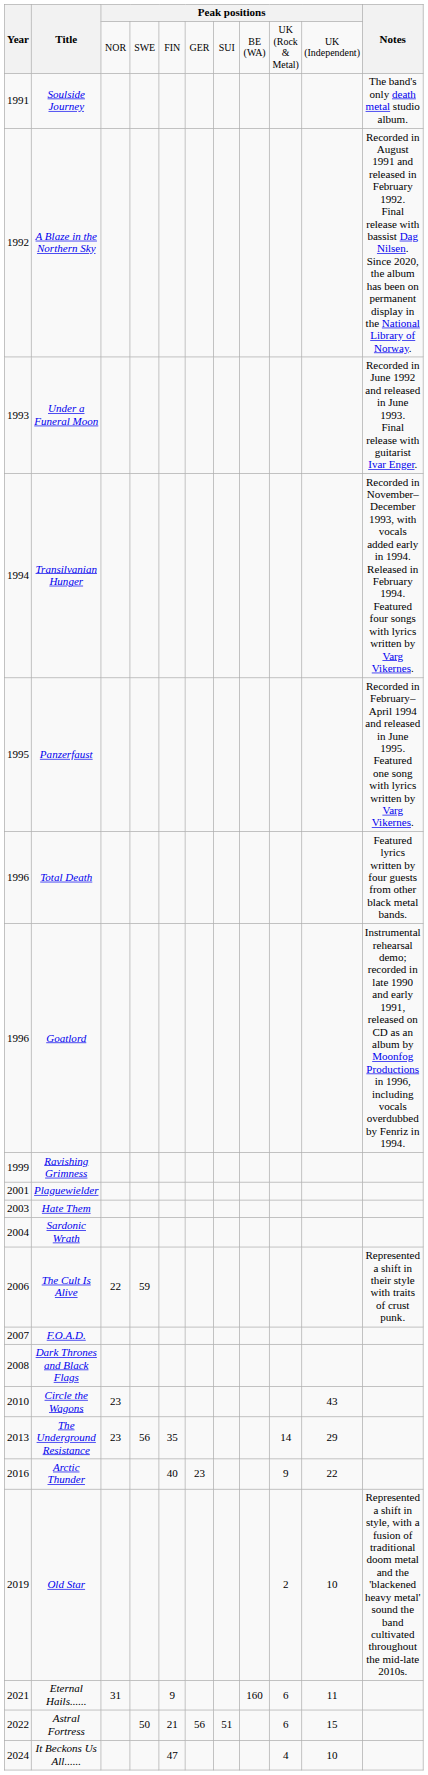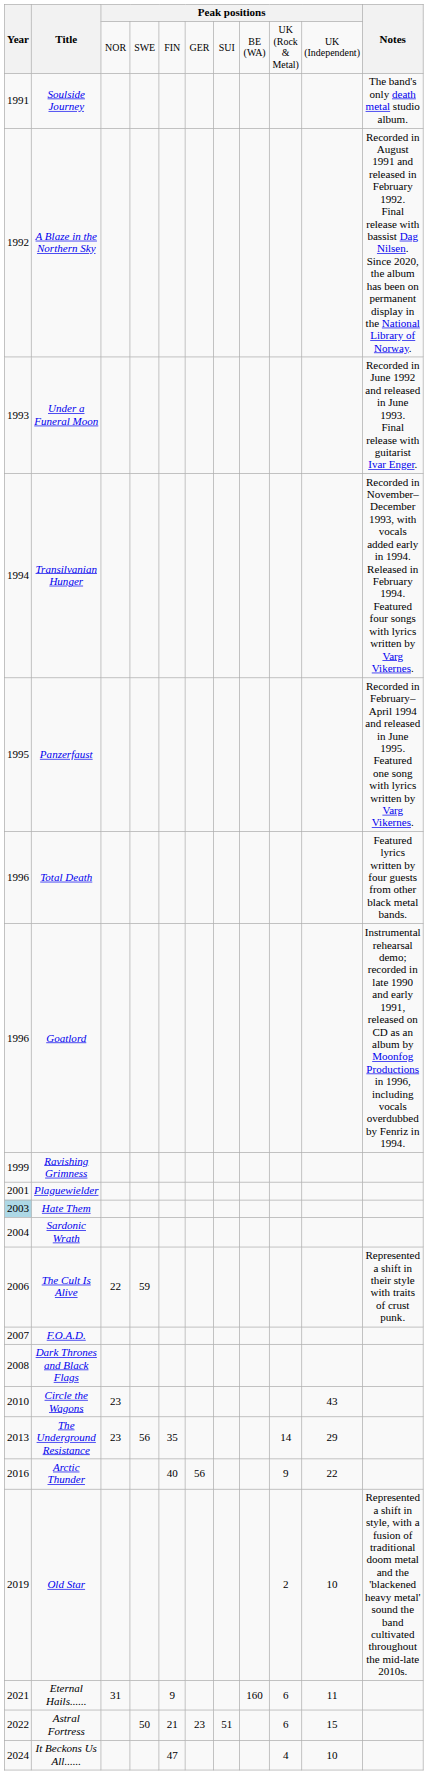 <table class="wikitable plainrowheaders" style="text-align:center;">
 <tr>
 <th scope="col" rowspan="2">Year</th>
 <th scope="col" rowspan="2">Title</th>
 <th scope="col" colspan="8" style="text-align:center;">Peak positions</th>
 <th scope="col" rowspan="2">Notes</th>
 </tr>
 <tr>
 <td scope="col" style="width:3em;font-size:90%;">NOR</td>
 <td scope="col" style="width:3em;font-size:90%;">SWE</td>
 <td scope="col" style="width:3em;font-size:90%;">FIN</td>
 <td scope="col" style="width:3em;font-size:90%;">GER</td>
 <td scope="col" style="width:3em;font-size:90%;">SUI</td>
 <td scope="col" style="width:3em;font-size:90%;">BE (WA)</td>
 <td scope="col" style="width:3em;font-size:90%;">UK (Rock & Metal)</td>
 <td scope="col" style="width:3em;font-size:90%;">UK (Independent)</td>
 </tr>
 <tr>
 <td>1991</td>
 <td><em><a href='#'>Soulside Journey</a></em></td>
 <td></td>
 <td></td>
 <td></td>
 <td></td>
 <td></td>
 <td></td>
 <td></td>
 <td></td>
 <td>The band's only <a href='#'>death metal</a> studio album.</td>
 </tr>
 <tr>
 <td>1992</td>
 <td><em><a href='#'>A Blaze in the Northern Sky</a></em></td>
 <td></td>
 <td></td>
 <td></td>
 <td></td>
 <td></td>
 <td></td>
 <td></td>
 <td></td>
 <td>Recorded in August 1991 and released in February 1992. <br>Final release with bassist <a href='#'>Dag Nilsen</a>. <br> Since 2020, the album has been on permanent display in the <a href='#'>National Library of Norway</a>.</td>
 </tr>
 <tr>
 <td>1993</td>
 <td><em><a href='#'>Under a Funeral Moon</a></em></td>
 <td></td>
 <td></td>
 <td></td>
 <td></td>
 <td></td>
 <td></td>
 <td></td>
 <td></td>
 <td>Recorded in June 1992 and released in June 1993. <br>Final release with guitarist <a href='#'>Ivar Enger</a>.</td>
 </tr>
 <tr>
 <td>1994</td>
 <td><em><a href='#'>Transilvanian Hunger</a></em></td>
 <td></td>
 <td></td>
 <td></td>
 <td></td>
 <td></td>
 <td></td>
 <td></td>
 <td></td>
 <td>Recorded in November–December 1993, with vocals added early in 1994. Released in February 1994.<br> Featured four songs with lyrics written by <a href='#'>Varg Vikernes</a>.</td>
 </tr>
 <tr>
 <td>1995</td>
 <td><em><a href='#'>Panzerfaust</a></em></td>
 <td></td>
 <td></td>
 <td></td>
 <td></td>
 <td></td>
 <td></td>
 <td></td>
 <td></td>
 <td>Recorded in February–April 1994 and released in June 1995.<br> Featured one song with lyrics written by <a href='#'>Varg Vikernes</a>.</td>
 </tr>
 <tr>
 <td>1996</td>
 <td><em><a href='#'>Total Death</a></em></td>
 <td></td>
 <td></td>
 <td></td>
 <td></td>
 <td></td>
 <td></td>
 <td></td>
 <td></td>
 <td>Featured lyrics written by four guests from other black metal bands.</td>
 </tr>
 <tr>
 <td>1996</td>
 <td><em><a href='#'>Goatlord</a></em></td>
 <td></td>
 <td></td>
 <td></td>
 <td></td>
 <td></td>
 <td></td>
 <td></td>
 <td></td>
 <td>Instrumental rehearsal demo; recorded in late 1990 and early 1991, released on CD as an album by <a href='#'>Moonfog Productions</a> in 1996, including vocals overdubbed by Fenriz in 1994.</td>
 </tr>
 <tr>
 <td>1999</td>
 <td><em><a href='#'>Ravishing Grimness</a></em></td>
 <td></td>
 <td></td>
 <td></td>
 <td></td>
 <td></td>
 <td></td>
 <td></td>
 <td></td>
 <td></td>
 </tr>
 <tr>
 <td>2001</td>
 <td><em><a href='#'>Plaguewielder</a></em></td>
 <td></td>
 <td></td>
 <td></td>
 <td></td>
 <td></td>
 <td></td>
 <td></td>
 <td></td>
 <td></td>
 </tr>
 <tr>
-<td>2003</td>
+<td style="background: lightblue;">2003</td>
 <td><em><a href='#'>Hate Them</a></em></td>
 <td></td>
 <td></td>
 <td></td>
 <td></td>
 <td></td>
 <td></td>
 <td></td>
 <td></td>
 <td></td>
 </tr>
 <tr>
 <td>2004</td>
 <td><em><a href='#'>Sardonic Wrath</a></em></td>
 <td></td>
 <td></td>
 <td></td>
 <td></td>
 <td></td>
 <td></td>
 <td></td>
 <td></td>
 <td></td>
 </tr>
 <tr>
 <td>2006</td>
 <td><em><a href='#'>The Cult Is Alive</a></em></td>
 <td>22</td>
 <td>59</td>
 <td></td>
 <td></td>
 <td></td>
 <td></td>
 <td></td>
 <td></td>
 <td>Represented a shift in their style with traits of crust punk.</td>
 </tr>
 <tr>
 <td>2007</td>
 <td><em><a href='#'>F.O.A.D.</a></em></td>
 <td></td>
 <td></td>
 <td></td>
 <td></td>
 <td></td>
 <td></td>
 <td></td>
 <td></td>
 <td></td>
 </tr>
 <tr>
 <td>2008</td>
 <td><em><a href='#'>Dark Thrones and Black Flags</a></em></td>
 <td></td>
 <td></td>
 <td></td>
 <td></td>
 <td></td>
 <td></td>
 <td></td>
 <td></td>
 <td></td>
 </tr>
 <tr>
 <td>2010</td>
 <td><em><a href='#'>Circle the Wagons</a></em></td>
 <td>23</td>
 <td></td>
 <td></td>
 <td></td>
 <td></td>
 <td></td>
 <td></td>
 <td>43</td>
 <td></td>
 </tr>
 <tr>
 <td>2013</td>
 <td><em><a href='#'>The Underground Resistance</a></em></td>
 <td>23</td>
 <td>56</td>
 <td>35</td>
 <td></td>
 <td></td>
 <td></td>
 <td>14</td>
 <td>29</td>
 <td></td>
 </tr>
 <tr>
 <td>2016</td>
 <td><em><a href='#'>Arctic Thunder</a></em></td>
 <td></td>
 <td></td>
 <td>40</td>
-<td>23</td>
+<td>56</td>
 <td></td>
 <td></td>
 <td>9</td>
 <td>22</td>
 <td></td>
 </tr>
 <tr>
 <td>2019</td>
 <td><em><a href='#'>Old Star</a></em></td>
 <td></td>
 <td></td>
 <td></td>
 <td></td>
 <td></td>
 <td></td>
 <td>2</td>
 <td>10</td>
 <td>Represented a shift in style, with a fusion of traditional doom metal and the 'blackened heavy metal' sound the band cultivated throughout the mid-late 2010s.</td>
 </tr>
 <tr>
 <td>2021</td>
 <td><em>Eternal Hails......</em></td>
 <td>31</td>
 <td></td>
 <td>9</td>
 <td></td>
 <td></td>
 <td>160<br></td>
 <td>6</td>
 <td>11</td>
 <td></td>
 </tr>
 <tr>
 <td>2022</td>
 <td><em>Astral Fortress</em></td>
 <td></td>
 <td>50</td>
 <td>21</td>
-<td>56</td>
+<td>23</td>
 <td>51</td>
 <td></td>
 <td>6</td>
 <td>15</td>
 <td></td>
 </tr>
 <tr>
 <td>2024</td>
 <td><em>It Beckons Us All......</em></td>
 <td></td>
 <td></td>
 <td>47</td>
 <td></td>
 <td></td>
 <td></td>
 <td>4</td>
 <td>10</td>
 <td><br></td>
 </tr>
 </table>
